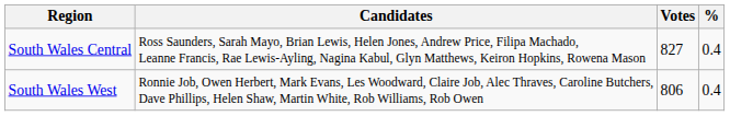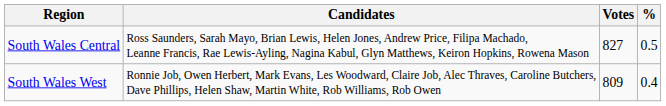 <table class="wikitable">
 <tr>
 <th>Region</th>
 <th>Candidates</th>
 <th>Votes</th>
 <th>%</th>
 </tr>
 <tr>
 <td><a href='#'>South Wales Central</a></td>
 <td><small>Ross Saunders, Sarah Mayo, Brian Lewis, Helen Jones, Andrew Price, Filipa Machado, <br>Leanne Francis, Rae Lewis-Ayling, Nagina Kabul, Glyn Matthews, Keiron Hopkins, Rowena Mason</small></td>
 <td>827</td>
-<td>0.4</td>
+<td>0.5</td>
 </tr>
 <tr>
 <td><a href='#'>South Wales West</a></td>
 <td><small>Ronnie Job, Owen Herbert, Mark Evans, Les Woodward, Claire Job, Alec Thraves, Caroline Butchers, <br>Dave Phillips, Helen Shaw, Martin White, Rob Williams, Rob Owen</small></td>
-<td>806</td>
+<td>809</td>
 <td>0.4</td>
 </tr>
 </table>
